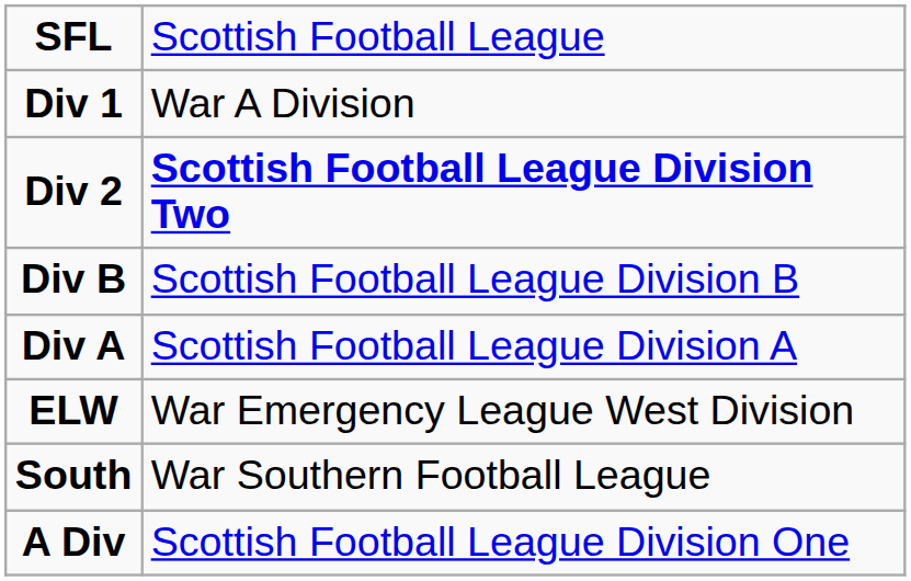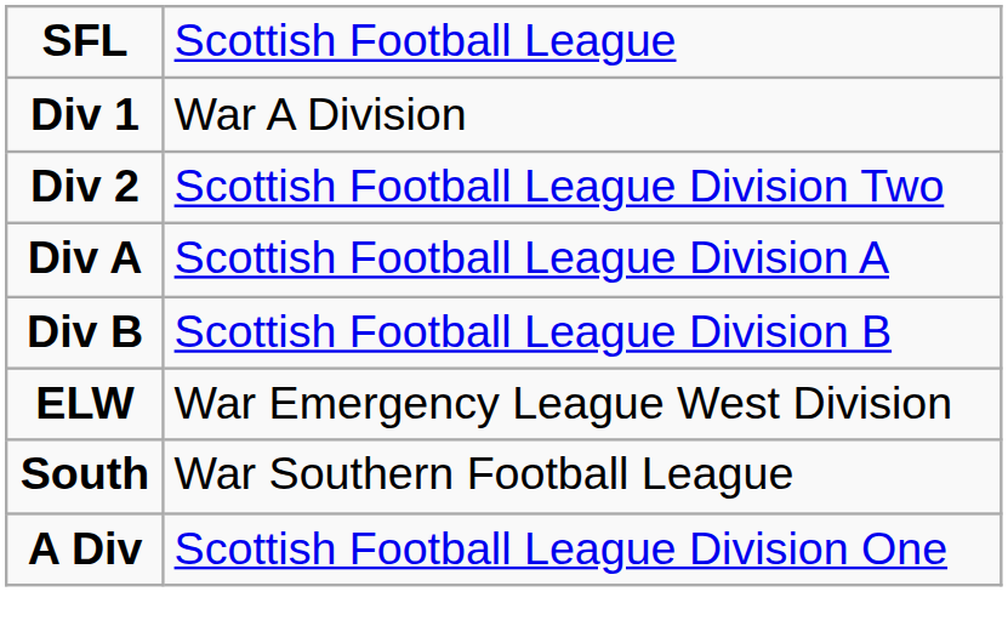 <table class="wikitable" style="width:350px">
 <tr>
 <td style=text-align:center><strong>SFL</strong></td>
 <td><a href='#'>Scottish Football League</a></td>
 </tr>
 <tr>
 <td style=text-align:center><strong>Div 1</strong></td>
 <td>War A Division</td>
 </tr>
 <tr>
 <td style=text-align:center><strong>Div 2</strong></td>
-<td><strong><a href='#'>Scottish Football League Division Two</a></strong></td>
+<td><a href='#'>Scottish Football League Division Two</a></td>
+</tr>
+<tr>
+<td style=text-align:center><strong>Div A</strong></td>
+<td><a href='#'>Scottish Football League Division A</a></td>
 </tr>
 <tr>
 <td style=text-align:center><strong>Div B</strong></td>
 <td><a href='#'>Scottish Football League Division B</a></td>
-</tr>
-<tr>
-<td style=text-align:center><strong>Div A</strong></td>
-<td><a href='#'>Scottish Football League Division A</a></td>
 </tr>
 <tr>
 <td style=text-align:center><strong>ELW</strong></td>
 <td>War Emergency League West Division</td>
 </tr>
 <tr>
 <td style=text-align:center><strong>South</strong></td>
 <td>War Southern Football League</td>
 </tr>
 <tr>
 <td style=text-align:center><strong>A Div</strong></td>
 <td><a href='#'>Scottish Football League Division One</a></td>
 </tr>
 </table>
